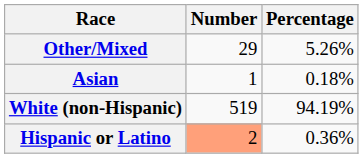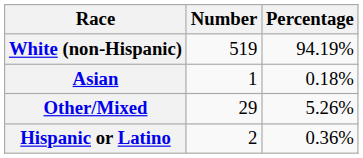 <table class="wikitable" style="text-align:right">
 <tr>
 <th scope="col">Race</th>
 <th scope="col">Number</th>
 <th scope="col">Percentage</th>
 </tr>
 <tr>
-<th scope="row"><a href='#'>Other/Mixed</a></th>
-<td>29</td>
-<td>5.26%</td>
+<th scope="row"><a href='#'>White</a> (non-Hispanic)</th>
+<td>519</td>
+<td>94.19%</td>
 </tr>
 <tr>
 <th scope="row"><a href='#'>Asian</a></th>
 <td>1</td>
 <td>0.18%</td>
 </tr>
 <tr>
-<th scope="row"><a href='#'>White</a> (non-Hispanic)</th>
-<td>519</td>
-<td>94.19%</td>
+<th scope="row"><a href='#'>Other/Mixed</a></th>
+<td>29</td>
+<td>5.26%</td>
 </tr>
 <tr>
 <th scope="row"><a href='#'>Hispanic</a> or <a href='#'>Latino</a></th>
-<td style="background: lightsalmon;">2</td>
+<td>2</td>
 <td>0.36%</td>
 </tr>
 </table>
